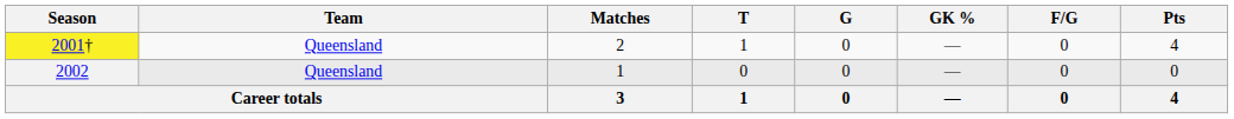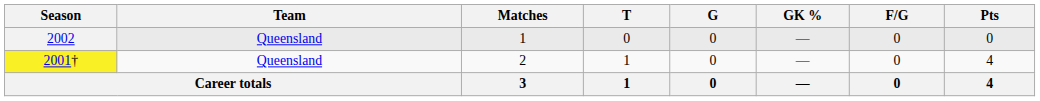 <table class="wikitable sortable"  style="font-size:90%; text-align:center; width:85%;">
 <tr>
 <th width=2%>Season</th>
 <th width=8%>Team</th>
 <th width=2%>Matches</th>
 <th width=2%>T</th>
 <th width=2%>G</th>
 <th width=2%>GK %</th>
 <th width=2%>F/G</th>
 <th width=2%>Pts</th>
 </tr>
+<tr style="background-color: #EAEAEA">
+<th scope="row" style="text-align:center; font-weight:normal"><a href='#'>2002</a></th>
+<td style="text-align:center;"> <a href='#'>Queensland</a></td>
+<td>1</td>
+<td>0</td>
+<td>0</td>
+<td>—</td>
+<td>0</td>
+<td>0</td>
+</tr>
 <tr>
 <th scope="row" style="text-align:center;background:#f9f025; font-weight:normal"><a href='#'>2001</a>†</th>
 <td style="text-align:center;"> <a href='#'>Queensland</a></td>
 <td>2</td>
 <td>1</td>
 <td>0</td>
 <td>—</td>
 <td>0</td>
 <td>4</td>
-</tr>
-<tr style="background-color: #EAEAEA">
-<th scope="row" style="text-align:center; font-weight:normal"><a href='#'>2002</a></th>
-<td style="text-align:center;"> <a href='#'>Queensland</a></td>
-<td>1</td>
-<td>0</td>
-<td>0</td>
-<td>—</td>
-<td>0</td>
-<td>0</td>
 </tr>
 <tr class="sortbottom">
 <th colspan=2>Career totals</th>
 <th>3</th>
 <th>1</th>
 <th>0</th>
 <th>—</th>
 <th>0</th>
 <th>4</th>
 </tr>
 </table>
